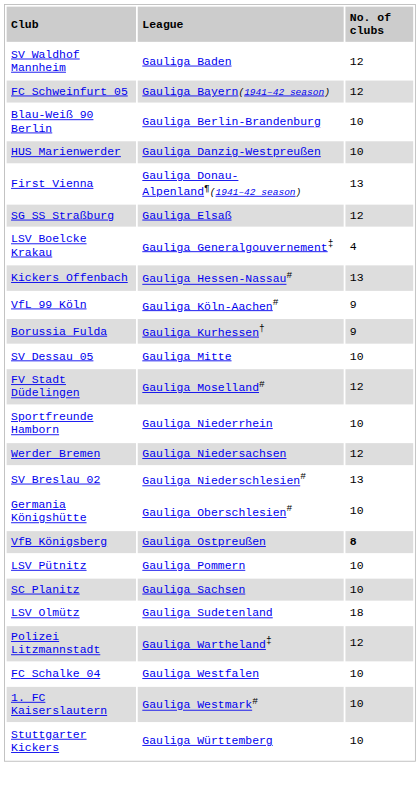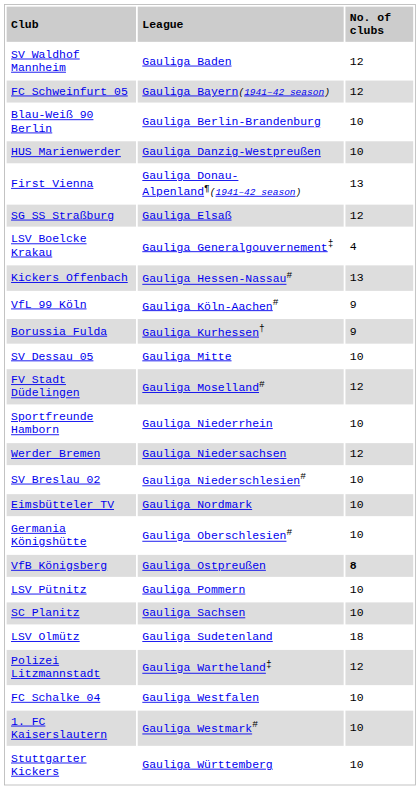 <table style="border:1px solid #bbb;background:#fff;" cellpadding="5" cellspacing="2" width="75%">
 <tr style="background:#ccc;font-weight:bold">
 <td>Club</td>
 <td>League</td>
 <td>No. of clubs</td>
 </tr>
 <tr>
 <td><a href='#'>SV Waldhof Mannheim</a></td>
 <td><a href='#'>Gauliga Baden</a></td>
 <td>12</td>
 </tr>
 <tr style="background:#ddd">
 <td><a href='#'>FC Schweinfurt 05</a></td>
 <td><a href='#'>Gauliga Bayern</a><small><em>(<a href='#'>1941–42 season</a>)</em></small></td>
 <td>12</td>
 </tr>
 <tr>
 <td><a href='#'>Blau-Weiß 90 Berlin</a></td>
 <td><a href='#'>Gauliga Berlin-Brandenburg</a></td>
 <td>10</td>
 </tr>
 <tr style="background:#ddd">
 <td><a href='#'>HUS Marienwerder</a></td>
 <td><a href='#'>Gauliga Danzig-Westpreußen</a></td>
 <td>10</td>
 </tr>
 <tr>
 <td><a href='#'>First Vienna</a></td>
 <td><a href='#'>Gauliga Donau-Alpenland</a><sup>¶</sup><small><em>(<a href='#'>1941–42 season</a>)</em></small></td>
 <td>13</td>
 </tr>
 <tr style="background:#ddd">
 <td><a href='#'>SG SS Straßburg</a></td>
 <td><a href='#'>Gauliga Elsaß</a></td>
 <td>12</td>
 </tr>
 <tr>
 <td><a href='#'>LSV Boelcke Krakau</a></td>
 <td><a href='#'>Gauliga Generalgouvernement</a><sup>‡</sup></td>
 <td>4</td>
 </tr>
 <tr style="background:#ddd">
 <td><a href='#'>Kickers Offenbach</a></td>
 <td><a href='#'>Gauliga Hessen-Nassau</a><sup>#</sup></td>
 <td>13</td>
 </tr>
 <tr>
 <td><a href='#'>VfL 99 Köln</a></td>
 <td><a href='#'>Gauliga Köln-Aachen</a><sup>#</sup></td>
 <td>9</td>
 </tr>
 <tr style="background:#ddd">
 <td><a href='#'>Borussia Fulda</a></td>
 <td><a href='#'>Gauliga Kurhessen</a><sup>†</sup></td>
 <td>9</td>
 </tr>
 <tr>
 <td><a href='#'>SV Dessau 05</a></td>
 <td><a href='#'>Gauliga Mitte</a></td>
 <td>10</td>
 </tr>
 <tr style="background:#ddd">
 <td><a href='#'>FV Stadt Düdelingen</a></td>
 <td><a href='#'>Gauliga Moselland</a><sup>#</sup></td>
 <td>12</td>
 </tr>
 <tr>
 <td><a href='#'>Sportfreunde Hamborn</a></td>
 <td><a href='#'>Gauliga Niederrhein</a></td>
 <td>10</td>
 </tr>
 <tr style="background:#ddd">
 <td><a href='#'>Werder Bremen</a></td>
 <td><a href='#'>Gauliga Niedersachsen</a></td>
 <td>12</td>
 </tr>
 <tr>
 <td><a href='#'>SV Breslau 02</a></td>
 <td><a href='#'>Gauliga Niederschlesien</a><sup>#</sup></td>
-<td>13</td>
+<td>10</td>
+</tr>
+<tr style="background:#ddd">
+<td><a href='#'>Eimsbütteler TV</a></td>
+<td><a href='#'>Gauliga Nordmark</a></td>
+<td>10</td>
 </tr>
 <tr>
 <td><a href='#'>Germania Königshütte</a></td>
 <td><a href='#'>Gauliga Oberschlesien</a><sup>#</sup></td>
 <td>10</td>
 </tr>
 <tr style="background:#ddd">
 <td><a href='#'>VfB Königsberg</a></td>
 <td><a href='#'>Gauliga Ostpreußen</a></td>
 <td><strong>8</strong></td>
 </tr>
 <tr>
 <td><a href='#'>LSV Pütnitz</a></td>
 <td><a href='#'>Gauliga Pommern</a></td>
 <td>10</td>
 </tr>
 <tr style="background:#ddd">
 <td><a href='#'>SC Planitz</a></td>
 <td><a href='#'>Gauliga Sachsen</a></td>
 <td>10</td>
 </tr>
 <tr>
 <td><a href='#'>LSV Olmütz</a></td>
 <td><a href='#'>Gauliga Sudetenland</a></td>
 <td>18</td>
 </tr>
 <tr style="background:#ddd">
 <td><a href='#'>Polizei Litzmannstadt</a></td>
 <td><a href='#'>Gauliga Wartheland</a><sup>‡</sup></td>
 <td>12</td>
 </tr>
 <tr>
 <td><a href='#'>FC Schalke 04</a></td>
 <td><a href='#'>Gauliga Westfalen</a></td>
 <td>10</td>
 </tr>
 <tr style="background:#ddd">
 <td><a href='#'>1. FC Kaiserslautern</a></td>
 <td><a href='#'>Gauliga Westmark</a><sup>#</sup></td>
 <td>10</td>
 </tr>
 <tr>
 <td><a href='#'>Stuttgarter Kickers</a></td>
 <td><a href='#'>Gauliga Württemberg</a></td>
 <td>10</td>
 </tr>
 </table>
